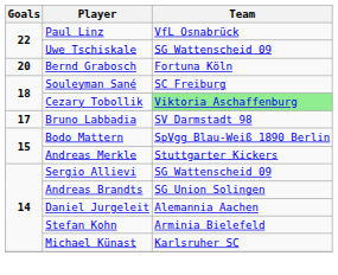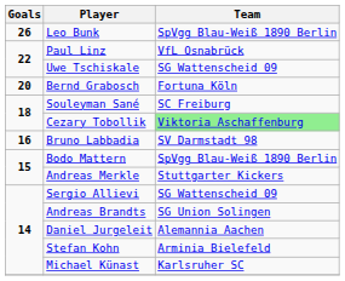 <table class="wikitable">
 <tr>
 <th>Goals</th>
 <th>Player</th>
 <th>Team</th>
+</tr>
+<tr>
+<td rowspan="1" align=center><strong>26</strong></td>
+<td> <a href='#'>Leo Bunk</a></td>
+<td><a href='#'>SpVgg Blau-Weiß 1890 Berlin</a></td>
 </tr>
 <tr>
 <td rowspan="2" align=center><strong>22</strong></td>
 <td> <a href='#'>Paul Linz</a></td>
 <td><a href='#'>VfL Osnabrück</a></td>
 </tr>
 <tr>
 <td> <a href='#'>Uwe Tschiskale</a></td>
 <td><a href='#'>SG Wattenscheid 09</a></td>
 </tr>
 <tr>
 <td rowspan="1" align=center><strong>20</strong></td>
 <td> <a href='#'>Bernd Grabosch</a></td>
 <td><a href='#'>Fortuna Köln</a></td>
 </tr>
 <tr>
 <td rowspan="2" align=center><strong>18</strong></td>
 <td> <a href='#'>Souleyman Sané</a></td>
 <td><a href='#'>SC Freiburg</a></td>
 </tr>
 <tr>
 <td> <a href='#'>Cezary Tobollik</a></td>
 <td style="background: lightgreen;"><a href='#'>Viktoria Aschaffenburg</a></td>
 </tr>
 <tr>
-<td rowspan="1" align=center><strong>17</strong></td>
+<td rowspan="1" align=center><strong>16</strong></td>
 <td> <a href='#'>Bruno Labbadia</a></td>
 <td><a href='#'>SV Darmstadt 98</a></td>
 </tr>
 <tr>
 <td rowspan="2" align=center><strong>15</strong></td>
 <td> <a href='#'>Bodo Mattern</a></td>
 <td><a href='#'>SpVgg Blau-Weiß 1890 Berlin</a></td>
 </tr>
 <tr>
 <td> <a href='#'>Andreas Merkle</a></td>
 <td><a href='#'>Stuttgarter Kickers</a></td>
 </tr>
 <tr>
 <td rowspan="5" align=center><strong>14</strong></td>
 <td> <a href='#'>Sergio Allievi</a></td>
 <td><a href='#'>SG Wattenscheid 09</a></td>
 </tr>
 <tr>
 <td> <a href='#'>Andreas Brandts</a></td>
 <td><a href='#'>SG Union Solingen</a></td>
 </tr>
 <tr>
 <td> <a href='#'>Daniel Jurgeleit</a></td>
 <td><a href='#'>Alemannia Aachen</a></td>
 </tr>
 <tr>
 <td> <a href='#'>Stefan Kohn</a></td>
 <td><a href='#'>Arminia Bielefeld</a></td>
 </tr>
 <tr>
 <td> <a href='#'>Michael Künast</a></td>
 <td><a href='#'>Karlsruher SC</a></td>
 </tr>
 <tr>
 </tr>
 </table>
